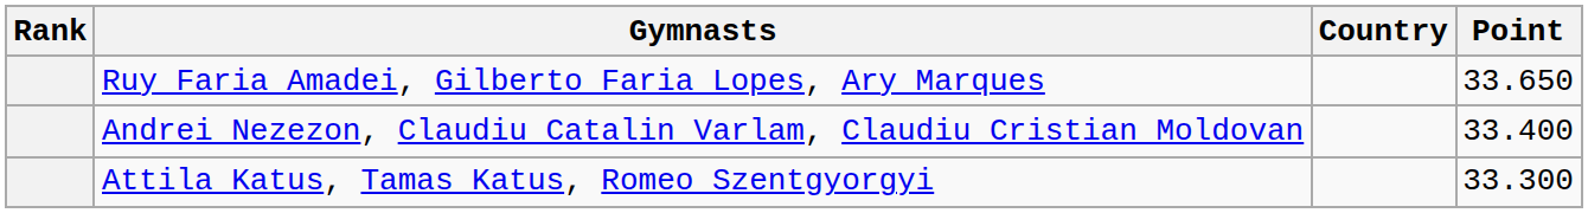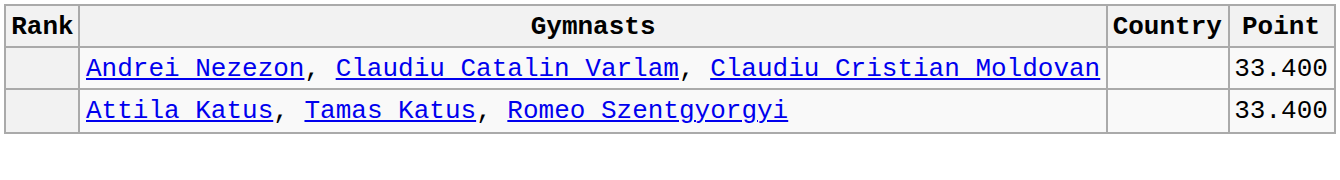 <table class="wikitable sortable">
 <tr>
 <th>Rank</th>
 <th>Gymnasts</th>
 <th>Country</th>
 <th>Point</th>
-</tr>
-<tr>
-<th></th>
-<td><a href='#'>Ruy Faria Amadei</a>, <a href='#'>Gilberto Faria Lopes</a>, <a href='#'>Ary Marques</a></td>
-<td></td>
-<td>33.650</td>
 </tr>
 <tr>
 <th></th>
 <td><a href='#'>Andrei Nezezon</a>, <a href='#'>Claudiu Catalin Varlam</a>, <a href='#'>Claudiu Cristian Moldovan</a></td>
 <td></td>
 <td>33.400</td>
 </tr>
 <tr>
 <th></th>
 <td><a href='#'>Attila Katus</a>, <a href='#'>Tamas Katus</a>, <a href='#'>Romeo Szentgyorgyi</a></td>
 <td></td>
-<td>33.300</td>
+<td>33.400</td>
 </tr>
 <tr>
 </tr>
 </table>
